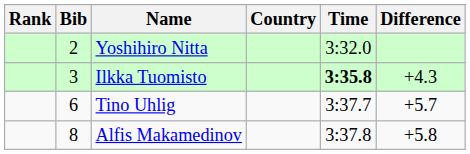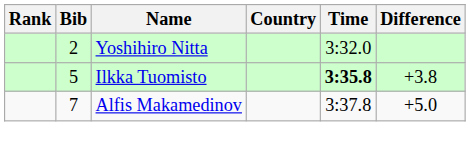 <table class="wikitable sortable" style="text-align:center">
 <tr>
 <th>Rank</th>
 <th>Bib</th>
 <th>Name</th>
 <th>Country</th>
 <th>Time</th>
 <th>Difference</th>
 </tr>
 <tr bgcolor="#ccffcc">
 <td></td>
 <td>2</td>
 <td align=left><a href='#'>Yoshihiro Nitta</a></td>
 <td align=left></td>
 <td>3:32.0</td>
 <td></td>
 </tr>
 <tr bgcolor="#ccffcc">
 <td></td>
-<td>3</td>
+<td>5</td>
 <td align=left><a href='#'>Ilkka Tuomisto</a></td>
 <td align=left></td>
 <td><strong>3:35.8</strong></td>
-<td>+4.3</td>
+<td>+3.8</td>
 </tr>
 <tr>
 <td></td>
-<td>6</td>
-<td align=left><a href='#'>Tino Uhlig</a></td>
-<td align=left></td>
-<td>3:37.7</td>
-<td>+5.7</td>
-</tr>
-<tr>
-<td></td>
-<td>8</td>
+<td>7</td>
 <td align=left><a href='#'>Alfis Makamedinov</a></td>
 <td align=left></td>
 <td>3:37.8</td>
-<td>+5.8</td>
+<td>+5.0</td>
 </tr>
 </table>
